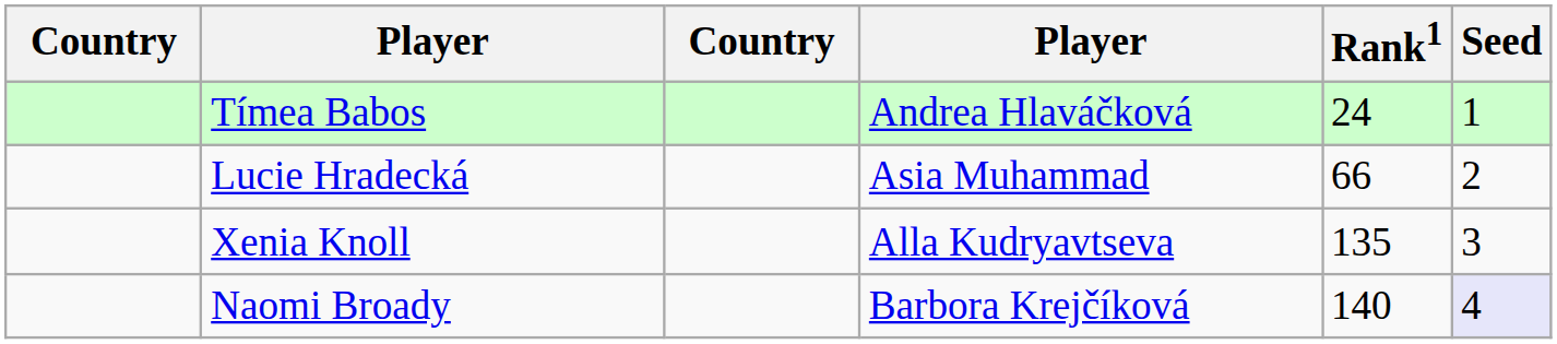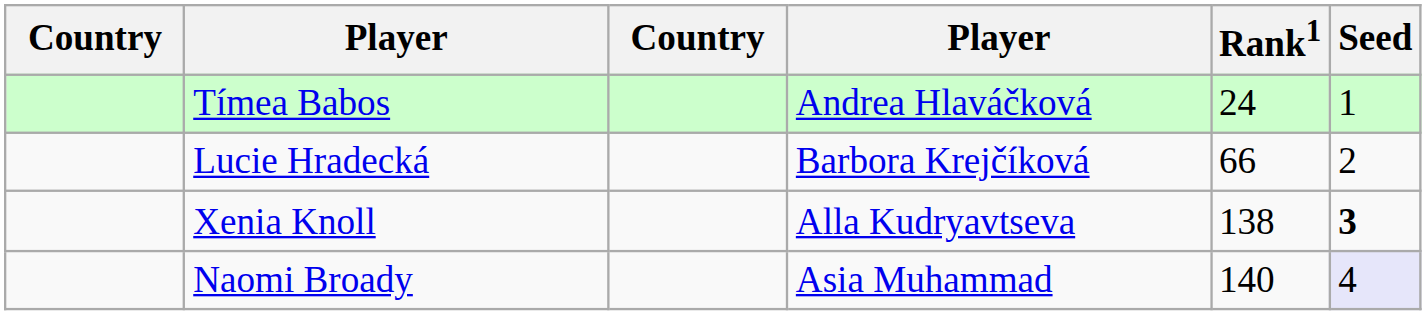 <table class="sortable wikitable">
 <tr>
 <th style="width:70px;">Country</th>
 <th style="width:175px;">Player</th>
 <th style="width:70px;">Country</th>
 <th style="width:175px;">Player</th>
 <th>Rank<sup>1</sup></th>
 <th>Seed</th>
 </tr>
 <tr style="background:#cfc;">
 <td></td>
 <td><a href='#'>Tímea Babos</a></td>
 <td></td>
 <td><a href='#'>Andrea Hlaváčková</a></td>
 <td>24</td>
 <td>1</td>
 </tr>
 <tr>
 <td></td>
 <td><a href='#'>Lucie Hradecká</a></td>
 <td></td>
-<td><a href='#'>Asia Muhammad</a></td>
+<td><a href='#'>Barbora Krejčíková</a></td>
 <td>66</td>
 <td>2</td>
 </tr>
 <tr>
 <td></td>
 <td><a href='#'>Xenia Knoll</a></td>
 <td></td>
 <td><a href='#'>Alla Kudryavtseva</a></td>
-<td>135</td>
-<td>3</td>
+<td>138</td>
+<td><strong>3</strong></td>
 </tr>
 <tr>
 <td></td>
 <td><a href='#'>Naomi Broady</a></td>
 <td></td>
-<td><a href='#'>Barbora Krejčíková</a></td>
+<td><a href='#'>Asia Muhammad</a></td>
 <td>140</td>
 <td style="background: lavender;">4</td>
 </tr>
 </table>
